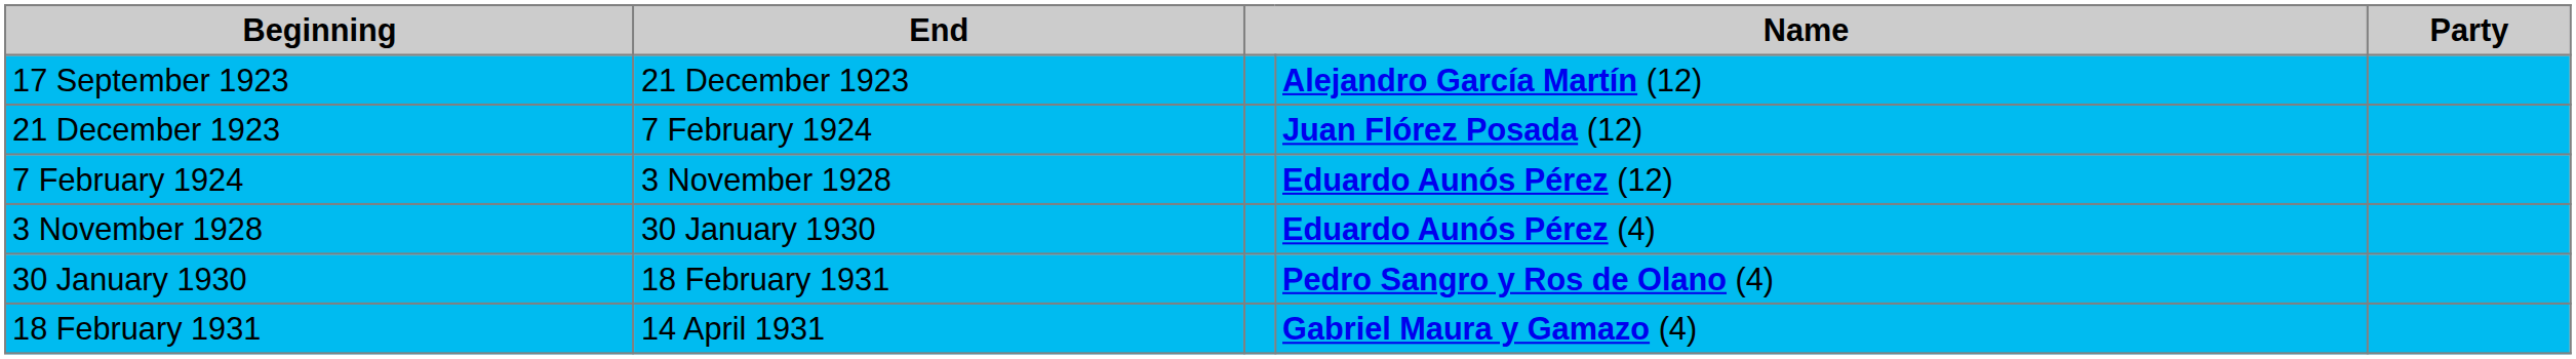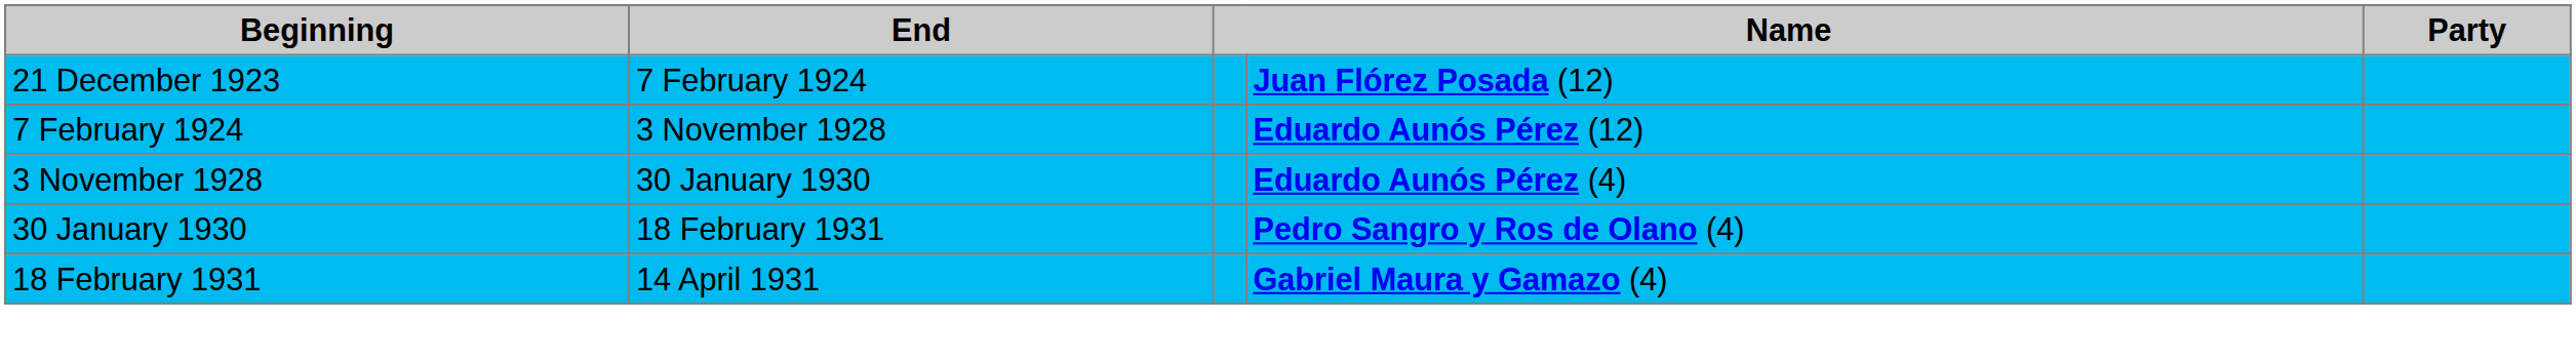 <table bgcolor="#f7f8ff" cellpadding="3" cellspacing="0" border="1" style="font-size: 95%; border: gray solid 1px; border-collapse: collapse;" width="98%">
 <tr bgcolor="#CCCCCC">
 <th align="center">Beginning</th>
 <th align="center">End</th>
 <th colspan="2">Name</th>
 <th align="center">Party</th>
-</tr>
-<tr bgcolor= ="#BBBBFF">
-<td>17 September 1923</td>
-<td>21 December 1923</td>
-<td></td>
-<td><strong><a href='#'>Alejandro García Martín</a> </strong> (12)</td>
-<td></td>
 </tr>
 <tr bgcolor= ="#BBBBFF">
 <td>21 December 1923</td>
 <td>7 February 1924</td>
 <td></td>
 <td><strong><a href='#'>Juan Flórez Posada</a> </strong> (12)</td>
 <td></td>
 </tr>
 <tr bgcolor= ="#BBBBFF">
 <td>7 February 1924</td>
 <td>3 November 1928</td>
 <td></td>
 <td><strong><a href='#'>Eduardo Aunós Pérez</a> </strong> (12)</td>
 <td></td>
 </tr>
 <tr bgcolor= ="#BBBBFF">
 <td>3 November 1928</td>
 <td>30 January 1930</td>
 <td></td>
 <td><strong><a href='#'>Eduardo Aunós Pérez</a> </strong> (4)</td>
 <td></td>
 </tr>
 <tr bgcolor= ="#BBBBFF">
 <td>30 January 1930</td>
 <td>18 February 1931</td>
 <td></td>
 <td><strong><a href='#'>Pedro Sangro y Ros de Olano</a> </strong> (4)</td>
 <td></td>
 </tr>
 <tr bgcolor= ="#BBBBFF">
 <td>18 February 1931</td>
 <td>14 April 1931</td>
 <td></td>
 <td><strong><a href='#'>Gabriel Maura y Gamazo</a> </strong> (4)</td>
 <td></td>
 </tr>
 </table>
